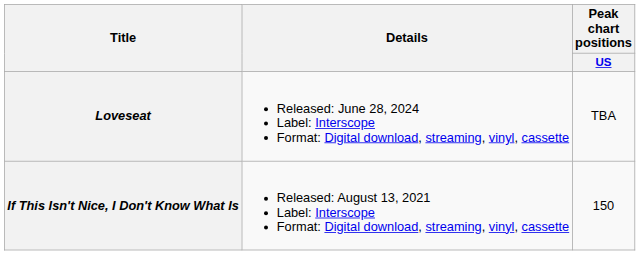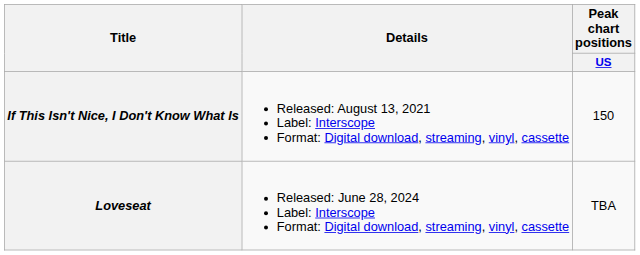 <table class="wikitable plainrowheaders">
 <tr>
 <th scope="col" rowspan="2">Title</th>
 <th scope="col" rowspan="2">Details</th>
 <th scope="col" colspan="1">Peak chart positions</th>
 </tr>
 <tr>
 <th scope="col" style="width:3em;font-size:90%;"><a href='#'>US</a><br></th>
 </tr>
 <tr>
+<th scope="row"><em>If This Isn't Nice, I Don't Know What Is</em></th>
+<td><br><ul><li>Released: August 13, 2021</li><li>Label: <a href='#'>Interscope</a></li><li>Format: <a href='#'>Digital download</a>, <a href='#'>streaming</a>, <a href='#'>vinyl</a>, <a href='#'>cassette</a></li></ul></td>
+<td align="center">150</td>
+</tr>
+<tr>
 <th scope="row"><em>Loveseat</em></th>
 <td><br><ul><li>Released: June 28, 2024</li><li>Label: <a href='#'>Interscope</a></li><li>Format: <a href='#'>Digital download</a>, <a href='#'>streaming</a>, <a href='#'>vinyl</a>, <a href='#'>cassette</a></li></ul></td>
 <td align="center">TBA</td>
 </tr>
-<tr>
-<th scope="row"><em>If This Isn't Nice, I Don't Know What Is</em></th>
-<td><br><ul><li>Released: August 13, 2021</li><li>Label: <a href='#'>Interscope</a></li><li>Format: <a href='#'>Digital download</a>, <a href='#'>streaming</a>, <a href='#'>vinyl</a>, <a href='#'>cassette</a></li></ul></td>
-<td align="center">150</td>
-</tr>
 </table>
